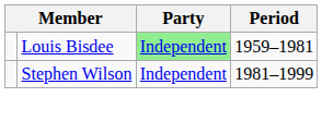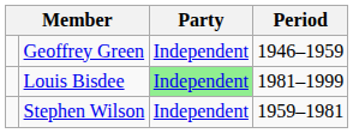 <table class="wikitable">
 <tr>
 <th colspan="2">Member</th>
 <th>Party</th>
 <th>Period</th>
 </tr>
 <tr>
 <td> </td>
+<td><a href='#'>Geoffrey Green</a></td>
+<td><a href='#'>Independent</a></td>
+<td>1946–1959</td>
+</tr>
+<tr>
+<td> </td>
 <td><a href='#'>Louis Bisdee</a></td>
 <td style="background: lightgreen;"><a href='#'>Independent</a></td>
-<td>1959–1981</td>
+<td>1981–1999</td>
 </tr>
 <tr>
 <td> </td>
 <td><a href='#'>Stephen Wilson</a></td>
 <td><a href='#'>Independent</a></td>
-<td>1981–1999</td>
+<td>1959–1981</td>
 </tr>
 <tr>
 </tr>
 </table>
